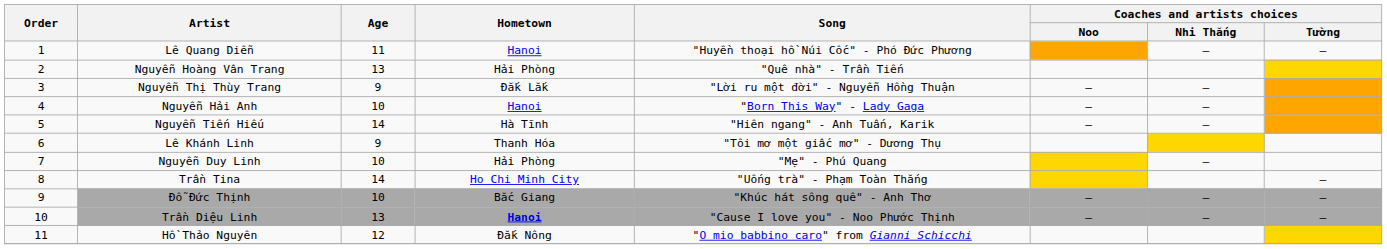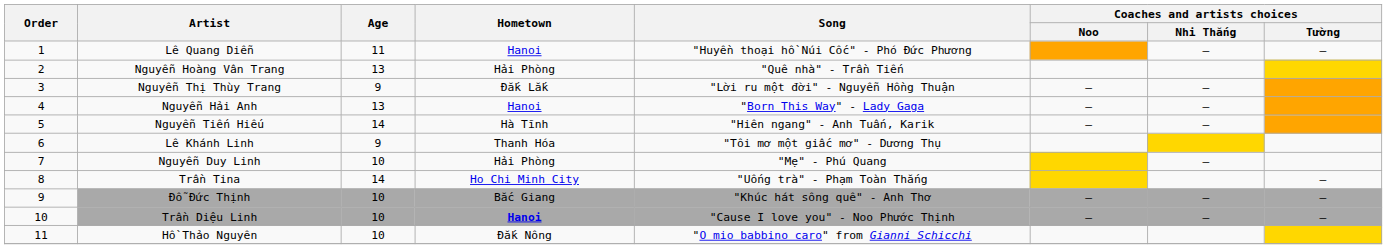 <table class="wikitable" style="text-align:center; width:100%;">
 <tr>
 <th scope="col" rowspan="2" width="05%">Order</th>
 <th scope="col" rowspan="2" width="18%">Artist</th>
 <th scope="col" rowspan="2" width="05%">Age</th>
 <th scope="col" rowspan="2" width="15%">Hometown</th>
 <th scope="col" rowspan="2" width="27%">Song</th>
 <th scope="col" colspan="4" width="24%">Coaches and artists choices</th>
 </tr>
 <tr>
 <th width="08%">Noo</th>
 <th width="08%">Nhi Thắng</th>
 <th width="08%">Tường</th>
 </tr>
 <tr>
 <td scope="row">1</td>
 <td>Lê Quang Diễn</td>
 <td>11</td>
 <td><a href='#'>Hanoi</a></td>
 <td>"Huyền thoại hồ Núi Cốc" - Phó Đức Phương</td>
 <td style="background:orange;text-align:center;"></td>
 <td>—</td>
 <td>—</td>
 </tr>
 <tr>
 <td scope="row">2</td>
 <td>Nguyễn Hoàng Vân Trang</td>
 <td>13</td>
 <td>Hải Phòng</td>
 <td>"Quê nhà" - Trần Tiến</td>
 <td style="text-align:center;"></td>
 <td style="text-align:center;"></td>
 <td style="background:gold;text-align:center;"></td>
 </tr>
 <tr>
 <td scope="row">3</td>
 <td>Nguyễn Thị Thùy Trang</td>
 <td>9</td>
 <td>Đắk Lắk</td>
 <td>"Lời ru một đời" - Nguyễn Hồng Thuận</td>
 <td>—</td>
 <td>—</td>
 <td style="background:orange;text-align:center;"></td>
 </tr>
 <tr>
 <td scope="row">4</td>
 <td>Nguyễn Hải Anh</td>
-<td>10</td>
+<td>13</td>
 <td><a href='#'>Hanoi</a></td>
 <td>"<a href='#'>Born This Way</a>" - <a href='#'>Lady Gaga</a></td>
 <td>—</td>
 <td>—</td>
 <td style="background:orange;text-align:center;"></td>
 </tr>
 <tr>
 <td scope="row">5</td>
 <td>Nguyễn Tiến Hiếu</td>
 <td>14</td>
 <td>Hà Tĩnh</td>
 <td>"Hiên ngang" - Anh Tuấn, Karik</td>
 <td>—</td>
 <td>—</td>
 <td style="background:orange;text-align:center;"></td>
 </tr>
 <tr>
 <td scope="row">6</td>
 <td>Lê Khánh Linh</td>
 <td>9</td>
 <td>Thanh Hóa</td>
 <td>"Tôi mơ một giấc mơ" - Dương Thụ</td>
 <td style="text-align:center;"></td>
 <td style="background:gold;text-align:center;"></td>
 <td style="text-align:center;"></td>
 </tr>
 <tr>
 <td scope="row">7</td>
 <td>Nguyễn Duy Linh</td>
 <td>10</td>
 <td>Hải Phòng</td>
 <td>"Mẹ" - Phú Quang</td>
 <td style="background:gold;text-align:center;"></td>
 <td>—</td>
 <td style="text-align:center;"></td>
 </tr>
 <tr>
 <td scope="row">8</td>
 <td>Trần Tina</td>
 <td>14</td>
 <td><a href='#'>Ho Chi Minh City</a></td>
 <td>"Uống trà" - Phạm Toàn Thắng</td>
 <td style="background:gold;text-align:center;"></td>
 <td style="text-align:center;"></td>
 <td>—</td>
 </tr>
 <tr>
 <td scope="row">9</td>
 <td style="background:darkgrey;">Đỗ Đức Thịnh</td>
 <td style="background:darkgrey;">10</td>
 <td style="background:darkgrey;">Bắc Giang</td>
 <td style="background:darkgrey;">"Khúc hát sông quê" - Anh Thơ</td>
 <td style="background:darkgrey;text-align:center;">—</td>
 <td style="background:darkgrey;text-align:center;">—</td>
 <td style="background:darkgrey;text-align:center;">—</td>
 </tr>
 <tr>
 <td scope="row">10</td>
 <td style="background:darkgrey;">Trần Diệu Linh</td>
-<td style="background:darkgrey;">13</td>
+<td style="background:darkgrey;">10</td>
 <td style="background:darkgrey;"><strong><a href='#'>Hanoi</a></strong></td>
 <td style="background:darkgrey;">"Cause I love you" - Noo Phước Thịnh</td>
 <td style="background:darkgrey;text-align:center;">—</td>
 <td style="background:darkgrey;text-align:center;">—</td>
 <td style="background:darkgrey;text-align:center;">—</td>
 </tr>
 <tr>
 <td scope="row">11</td>
 <td>Hồ Thảo Nguyên</td>
-<td>12</td>
+<td>10</td>
 <td>Đắk Nông</td>
 <td>"<a href='#'>O mio babbino caro</a>" from <em><a href='#'>Gianni Schicchi</a></em></td>
 <td style="text-align:center;"></td>
 <td style="text-align:center;"></td>
 <td style="background:gold;text-align:center;"></td>
 </tr>
 <tr>
 </tr>
 </table>
